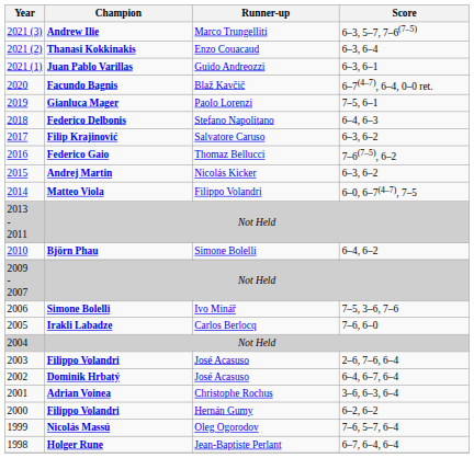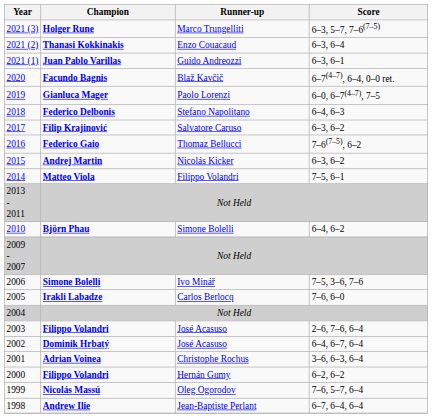 <table class="wikitable" style="font-size:90%">
 <tr>
 <th>Year</th>
 <th width="200">Champion</th>
 <th width="200">Runner-up</th>
 <th width="175">Score</th>
 </tr>
 <tr>
 <td><a href='#'>2021 (3)</a></td>
-<td> <strong><a href='#'>Andrew Ilie</a></strong></td>
+<td> <strong><a href='#'>Holger Rune</a></strong></td>
 <td> <a href='#'>Marco Trungelliti</a></td>
 <td>6–3, 5–7, 7–6<sup>(7–5)</sup></td>
 </tr>
 <tr>
 <td><a href='#'>2021 (2)</a></td>
 <td> <strong><a href='#'>Thanasi Kokkinakis</a></strong></td>
 <td> <a href='#'>Enzo Couacaud</a></td>
 <td>6–3, 6–4</td>
 </tr>
 <tr>
 <td><a href='#'>2021 (1)</a></td>
 <td> <strong><a href='#'>Juan Pablo Varillas</a></strong></td>
 <td> <a href='#'>Guido Andreozzi</a></td>
 <td>6–3, 6–1</td>
 </tr>
 <tr>
 <td><a href='#'>2020</a></td>
 <td> <strong><a href='#'>Facundo Bagnis</a></strong></td>
 <td> <a href='#'>Blaž Kavčič</a></td>
 <td>6–7<sup>(4–7)</sup>, 6–4, 0–0 ret.</td>
 </tr>
 <tr>
 <td><a href='#'>2019</a></td>
 <td> <strong><a href='#'>Gianluca Mager</a></strong></td>
 <td> <a href='#'>Paolo Lorenzi</a></td>
-<td>7–5, 6–1</td>
+<td>6–0, 6–7<sup>(4–7)</sup>, 7–5</td>
 </tr>
 <tr>
 <td><a href='#'>2018</a></td>
 <td> <strong><a href='#'>Federico Delbonis</a></strong></td>
 <td> <a href='#'>Stefano Napolitano</a></td>
 <td>6–4, 6–3</td>
 </tr>
 <tr>
 <td><a href='#'>2017</a></td>
 <td> <strong><a href='#'>Filip Krajinović</a></strong></td>
 <td> <a href='#'>Salvatore Caruso</a></td>
 <td>6–3, 6–2</td>
 </tr>
 <tr>
 <td><a href='#'>2016</a></td>
 <td> <strong><a href='#'>Federico Gaio</a></strong></td>
 <td> <a href='#'>Thomaz Bellucci</a></td>
 <td>7–6<sup>(7–5)</sup>, 6–2</td>
 </tr>
 <tr>
 <td><a href='#'>2015</a></td>
 <td> <strong><a href='#'>Andrej Martin</a></strong></td>
 <td> <a href='#'>Nicolás Kicker</a></td>
 <td>6–3, 6–2</td>
 </tr>
 <tr>
 <td><a href='#'>2014</a></td>
 <td> <strong><a href='#'>Matteo Viola</a></strong></td>
 <td> <a href='#'>Filippo Volandri</a></td>
-<td>6–0, 6–7<sup>(4–7)</sup>, 7–5</td>
+<td>7–5, 6–1</td>
 </tr>
 <tr>
 <td style="background:#cfcfcf">2013<br>-<br>2011</td>
 <td colspan=3 align=center style="background:#cfcfcf"><em>Not Held</em></td>
 </tr>
 <tr>
 <td><a href='#'>2010</a></td>
 <td> <strong><a href='#'>Björn Phau</a></strong></td>
 <td> <a href='#'>Simone Bolelli</a></td>
 <td>6–4, 6–2</td>
 </tr>
 <tr>
 <td style="background:#cfcfcf">2009<br>-<br>2007</td>
 <td colspan=3 align=center style="background:#cfcfcf"><em>Not Held</em></td>
 </tr>
 <tr>
 <td>2006</td>
 <td> <strong><a href='#'>Simone Bolelli</a></strong></td>
 <td> <a href='#'>Ivo Minář</a></td>
 <td>7–5, 3–6, 7–6</td>
 </tr>
 <tr>
 <td>2005</td>
 <td> <strong><a href='#'>Irakli Labadze</a></strong></td>
 <td> <a href='#'>Carlos Berlocq</a></td>
 <td>7–6, 6–0</td>
 </tr>
 <tr>
 <td style="background:#cfcfcf">2004</td>
 <td colspan=3 align=center style="background:#cfcfcf"><em>Not Held</em></td>
 </tr>
 <tr>
 <td>2003</td>
 <td> <strong><a href='#'>Filippo Volandri</a></strong></td>
 <td> <a href='#'>José Acasuso</a></td>
 <td>2–6, 7–6, 6–4</td>
 </tr>
 <tr>
 <td>2002</td>
 <td> <strong><a href='#'>Dominik Hrbatý</a></strong></td>
 <td> <a href='#'>José Acasuso</a></td>
 <td>6–4, 6–7, 6–4</td>
 </tr>
 <tr>
 <td>2001</td>
 <td> <strong><a href='#'>Adrian Voinea</a></strong></td>
 <td> <a href='#'>Christophe Rochus</a></td>
 <td>3–6, 6–3, 6–4</td>
 </tr>
 <tr>
 <td>2000</td>
 <td> <strong><a href='#'>Filippo Volandri</a></strong></td>
 <td> <a href='#'>Hernán Gumy</a></td>
 <td>6–2, 6–2</td>
 </tr>
 <tr>
 <td>1999</td>
 <td> <strong><a href='#'>Nicolás Massú</a></strong></td>
 <td> <a href='#'>Oleg Ogorodov</a></td>
 <td>7–6, 5–7, 6–4</td>
 </tr>
 <tr>
 <td>1998</td>
-<td> <strong><a href='#'>Holger Rune</a></strong></td>
+<td> <strong><a href='#'>Andrew Ilie</a></strong></td>
 <td> <a href='#'>Jean-Baptiste Perlant</a></td>
 <td>6–7, 6–4, 6–4</td>
 </tr>
 <tr>
 </tr>
 </table>
